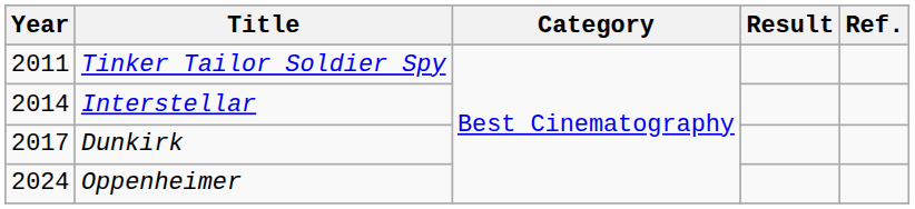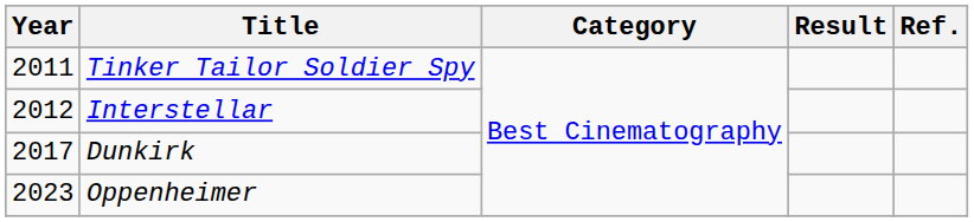 <table class="wikitable">
 <tr>
 <th>Year</th>
 <th>Title</th>
 <th>Category</th>
 <th>Result</th>
 <th>Ref.</th>
 </tr>
 <tr>
 <td>2011</td>
 <td><em><a href='#'>Tinker Tailor Soldier Spy</a></em></td>
 <td rowspan=4><a href='#'>Best Cinematography</a></td>
 <td></td>
 <td></td>
 </tr>
 <tr>
-<td>2014</td>
+<td>2012</td>
 <td><em><a href='#'>Interstellar</a></em></td>
 <td></td>
 <td></td>
 </tr>
 <tr>
 <td>2017</td>
 <td><em>Dunkirk</em></td>
 <td></td>
 <td></td>
 </tr>
 <tr>
-<td>2024</td>
+<td>2023</td>
 <td><em>Oppenheimer</em></td>
 <td></td>
 <td></td>
 </tr>
 </table>
